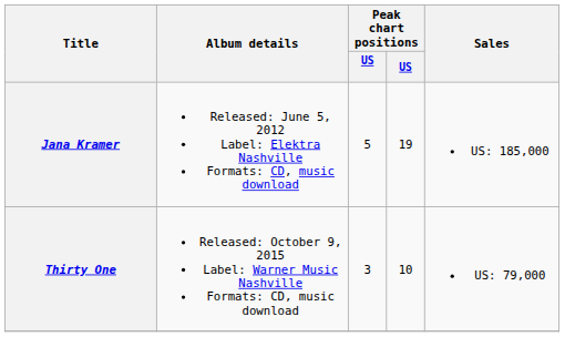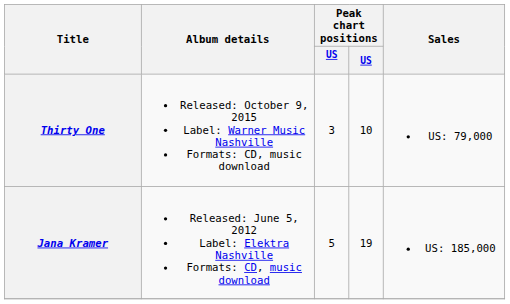 <table class="wikitable plainrowheaders" style="text-align:center;" border="1">
 <tr>
 <th scope="col" rowspan="2" style="width:15em;">Title</th>
 <th scope="col" rowspan="2" style="width:18em;">Album details</th>
 <th scope="col" colspan="2">Peak chart<br>positions</th>
 <th scope="col" rowspan="2" style="width:12em;">Sales</th>
 </tr>
 <tr>
 <th scope="col" style="width:3.2em;font-size:90%;"><a href='#'>US<br></a><br></th>
 <th scope="col" style="width:3.2em;font-size:90%;"><a href='#'>US</a><br></th>
 </tr>
 <tr>
+<th scope="row"><em><a href='#'>Thirty One</a></em></th>
+<td><br><ul><li>Released: October 9, 2015</li><li>Label: <a href='#'>Warner Music Nashville</a></li><li>Formats: CD, music download</li></ul></td>
+<td>3</td>
+<td>10</td>
+<td><br><ul><li>US: 79,000</li></ul></td>
+</tr>
+<tr>
 <th scope="row"><em><a href='#'>Jana Kramer</a></em></th>
 <td><br><ul><li>Released: June 5, 2012</li><li>Label: <a href='#'>Elektra Nashville</a></li><li>Formats: <a href='#'>CD</a>, <a href='#'>music download</a></li></ul></td>
 <td>5</td>
 <td>19</td>
 <td><br><ul><li>US: 185,000</li></ul></td>
 </tr>
 <tr>
-<th scope="row"><em><a href='#'>Thirty One</a></em></th>
-<td><br><ul><li>Released: October 9, 2015</li><li>Label: <a href='#'>Warner Music Nashville</a></li><li>Formats: CD, music download</li></ul></td>
-<td>3</td>
-<td>10</td>
-<td><br><ul><li>US: 79,000</li></ul></td>
-</tr>
-<tr>
 </tr>
 </table>
